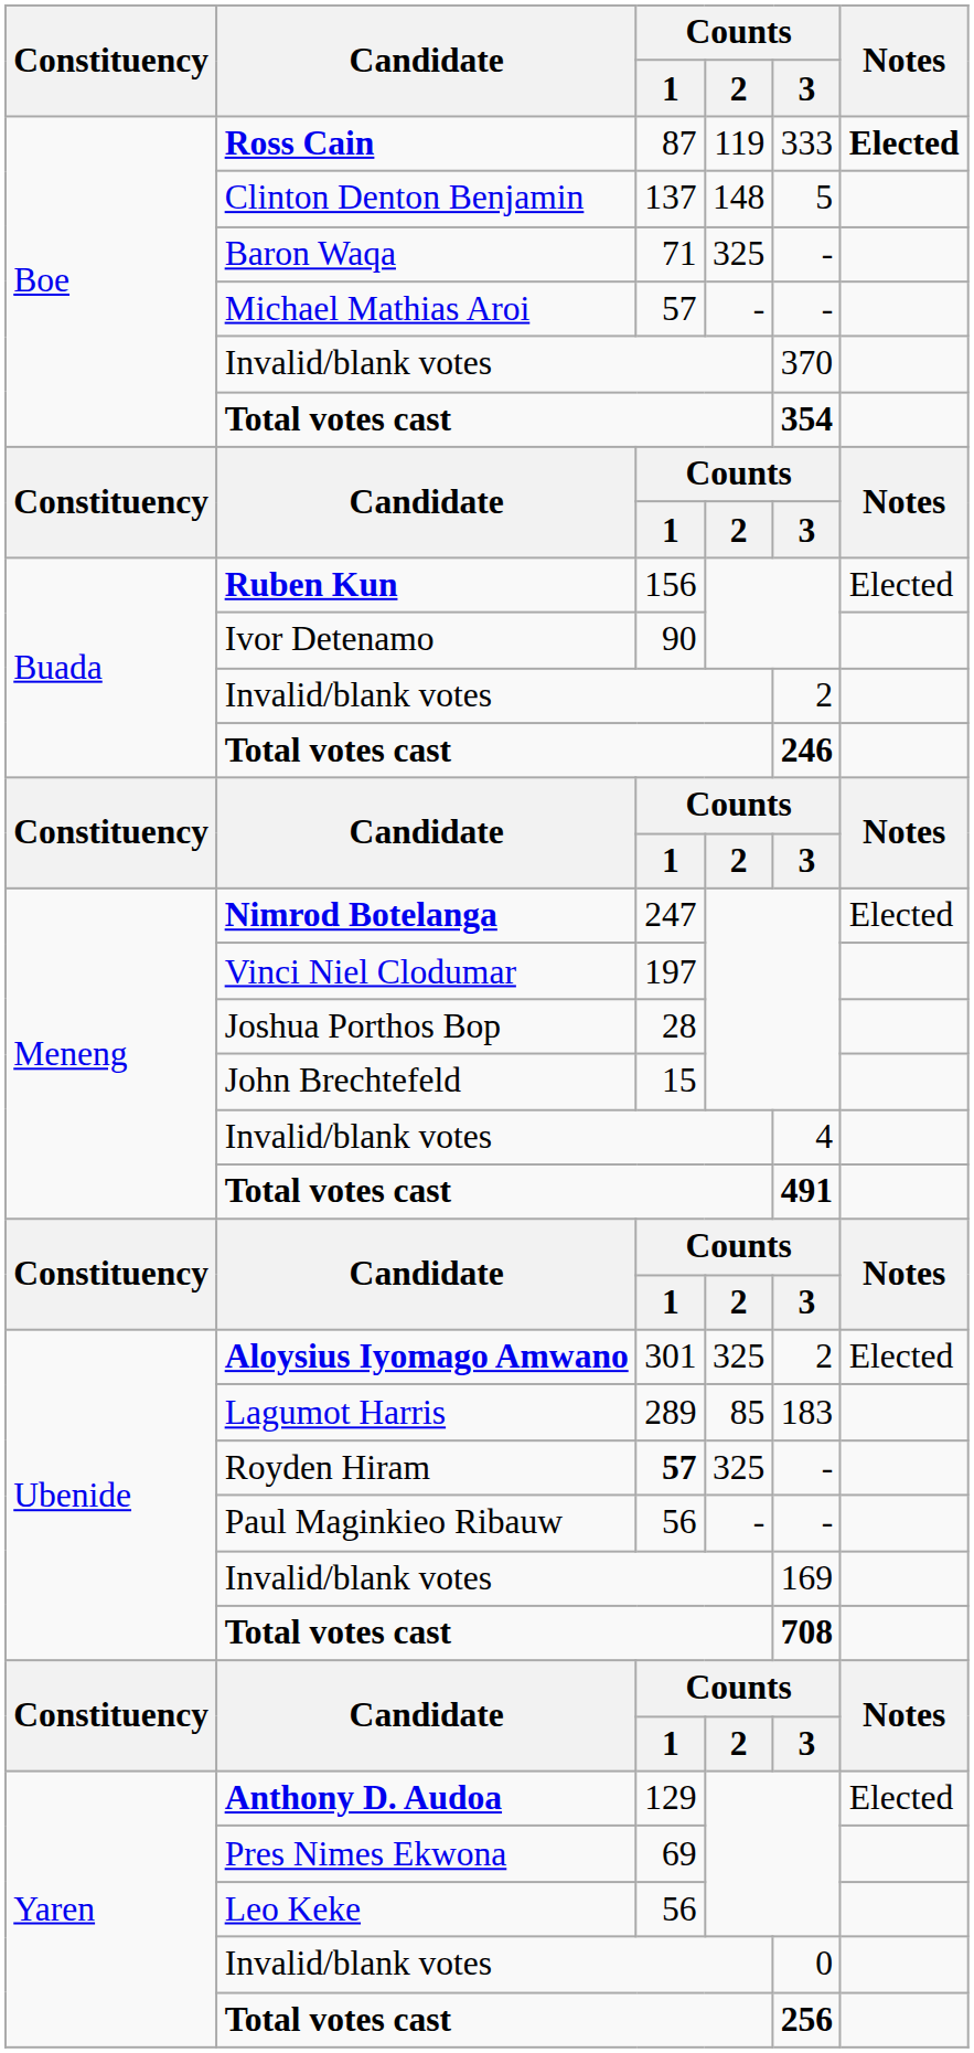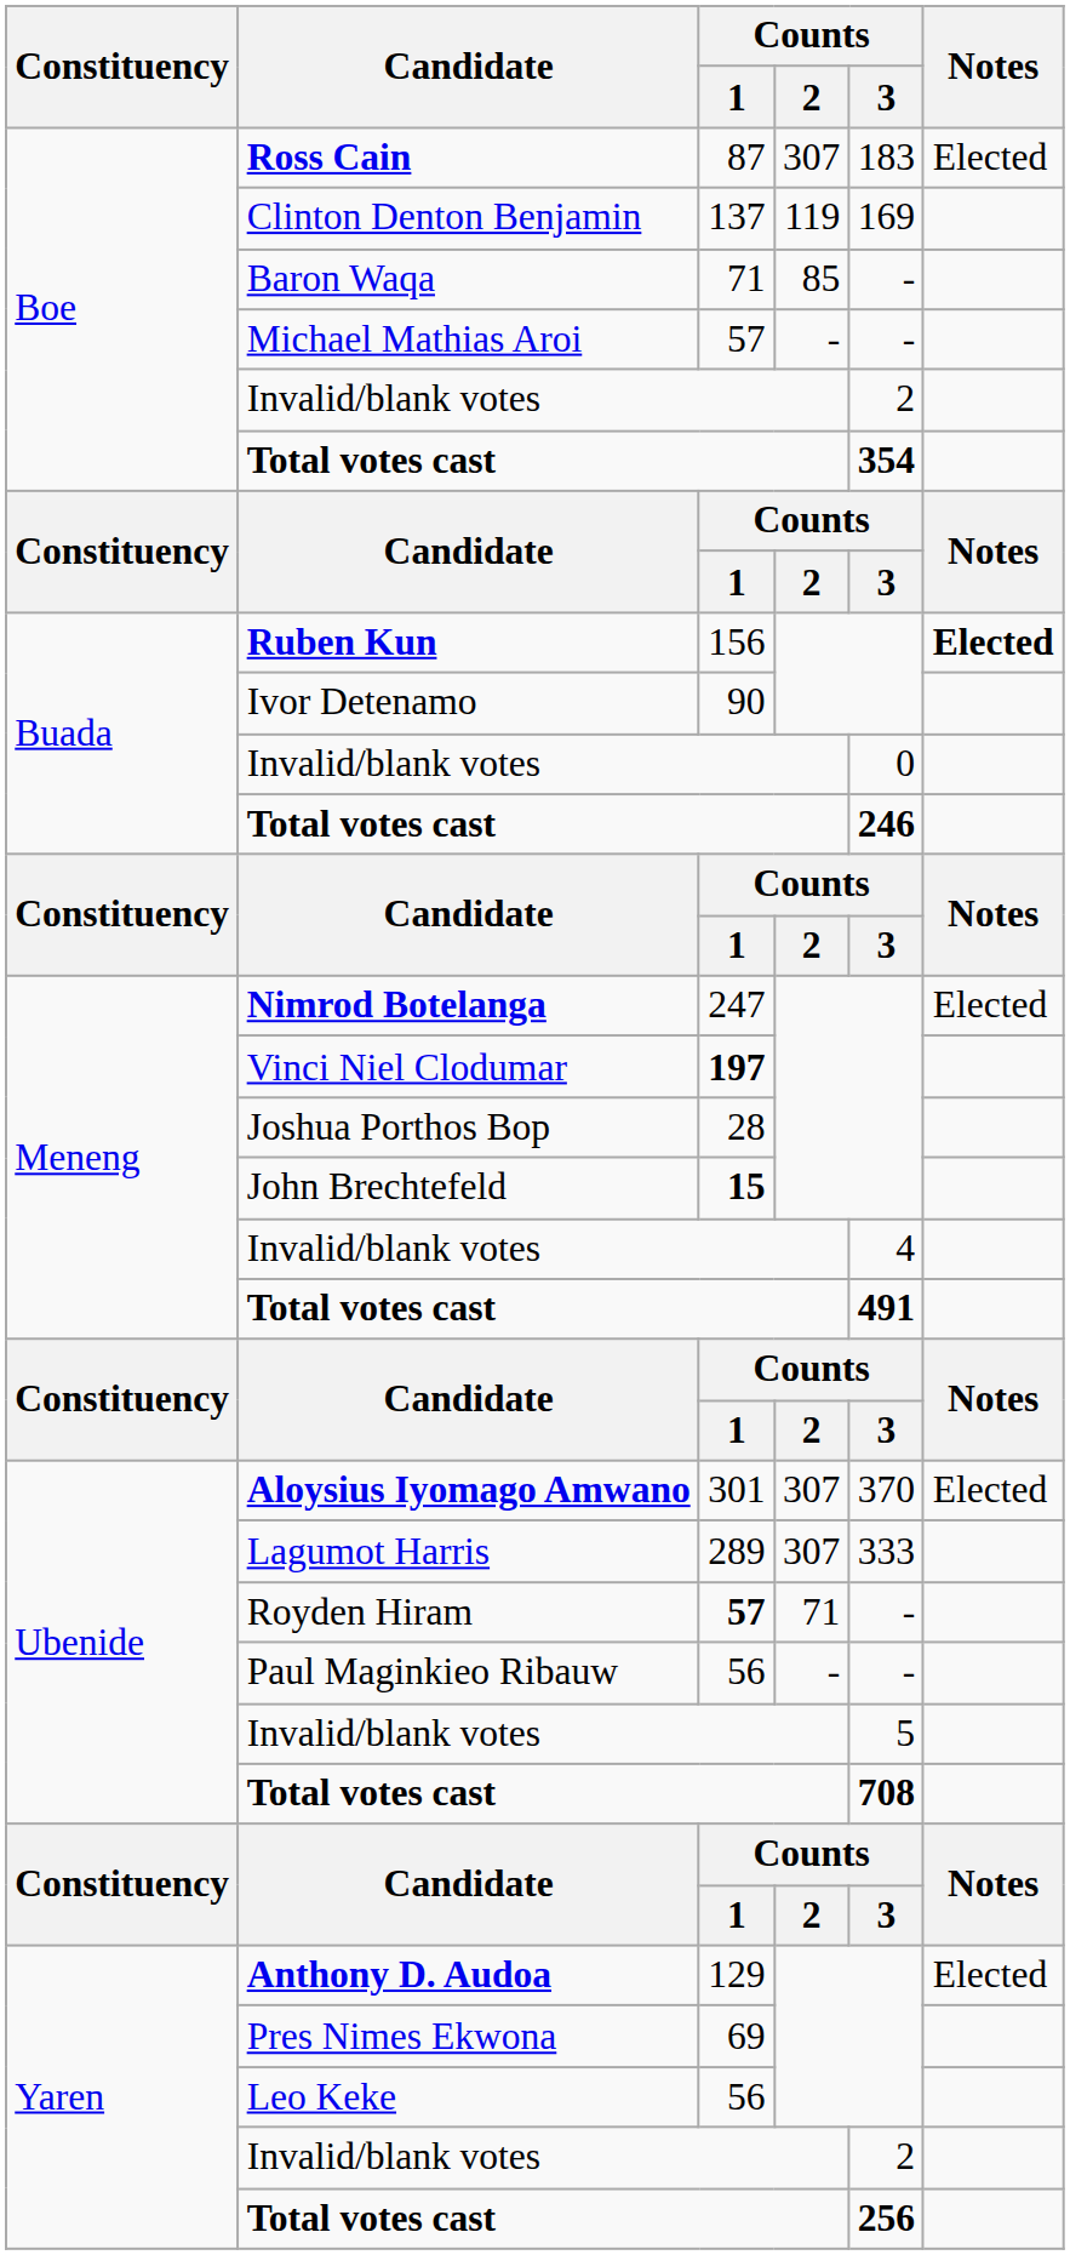 <table class=wikitable style=text-align:right>
 <tr>
 <th rowspan=2>Constituency</th>
 <th rowspan=2>Candidate</th>
 <th colspan=3>Counts</th>
 <th rowspan=2>Notes</th>
 </tr>
 <tr>
 <th>1</th>
 <th>2</th>
 <th>3</th>
 </tr>
 <tr>
 <td align=left rowspan=6><a href='#'>Boe</a></td>
 <td align=left><strong><a href='#'>Ross Cain</a></strong></td>
 <td>87</td>
-<td>119</td>
-<td>333</td>
-<td align=left><strong>Elected</strong></td>
+<td>307</td>
+<td>183</td>
+<td align=left>Elected</td>
 </tr>
 <tr>
 <td align=left><a href='#'>Clinton Denton Benjamin</a></td>
 <td>137</td>
-<td>148</td>
-<td>5</td>
+<td>119</td>
+<td>169</td>
 <td align=left></td>
 </tr>
 <tr>
 <td align=left><a href='#'>Baron Waqa</a></td>
 <td>71</td>
-<td>325</td>
+<td>85</td>
 <td>-</td>
 <td align=left></td>
 </tr>
 <tr>
 <td align=left><a href='#'>Michael Mathias Aroi</a></td>
 <td>57</td>
 <td>-</td>
 <td>-</td>
 <td align=left></td>
 </tr>
 <tr>
 <td align=left colspan=3>Invalid/blank votes</td>
-<td>370</td>
+<td>2</td>
 <td></td>
 </tr>
 <tr>
 <td align=left colspan=3><strong>Total votes cast</strong></td>
 <td><strong>354</strong></td>
 <td></td>
 </tr>
 <tr>
 <th rowspan=2>Constituency</th>
 <th rowspan=2>Candidate</th>
 <th colspan=3>Counts</th>
 <th rowspan=2>Notes</th>
 </tr>
 <tr>
 <th>1</th>
 <th>2</th>
 <th>3</th>
 </tr>
 <tr>
 <td align=left rowspan=4><a href='#'>Buada</a></td>
 <td align=left><strong><a href='#'>Ruben Kun</a></strong></td>
 <td>156</td>
 <td colspan=2 rowspan=2></td>
-<td align=left>Elected</td>
+<td align=left><strong>Elected</strong></td>
 </tr>
 <tr>
 <td align=left>Ivor Detenamo</td>
 <td>90</td>
 <td align=left></td>
 </tr>
 <tr>
 <td align=left colspan=3>Invalid/blank votes</td>
-<td>2</td>
+<td>0</td>
 <td></td>
 </tr>
 <tr>
 <td align=left colspan=3><strong>Total votes cast</strong></td>
 <td><strong>246</strong></td>
 <td></td>
 </tr>
 <tr>
 <th rowspan=2>Constituency</th>
 <th rowspan=2>Candidate</th>
 <th colspan=3>Counts</th>
 <th rowspan=2>Notes</th>
 </tr>
 <tr>
 <th>1</th>
 <th>2</th>
 <th>3</th>
 </tr>
 <tr>
 <td align=left rowspan=6><a href='#'>Meneng</a></td>
 <td align=left><strong><a href='#'>Nimrod Botelanga</a></strong></td>
 <td>247</td>
 <td colspan = 2 rowspan = 4></td>
 <td align=left>Elected</td>
 </tr>
 <tr>
 <td align=left><a href='#'>Vinci Niel Clodumar</a></td>
-<td>197</td>
+<td><strong>197</strong></td>
 <td align=left></td>
 </tr>
 <tr>
 <td align=left>Joshua Porthos Bop</td>
 <td>28</td>
 <td align=left></td>
 </tr>
 <tr>
 <td align=left>John Brechtefeld</td>
-<td>15</td>
+<td><strong>15</strong></td>
 <td align=left></td>
 </tr>
 <tr>
 <td align=left colspan=3>Invalid/blank votes</td>
 <td>4</td>
 <td></td>
 </tr>
 <tr>
 <td align=left colspan=3><strong>Total votes cast</strong></td>
 <td><strong>491</strong></td>
 <td></td>
 </tr>
 <tr>
 <th rowspan=2>Constituency</th>
 <th rowspan=2>Candidate</th>
 <th colspan=3>Counts</th>
 <th rowspan=2>Notes</th>
 </tr>
 <tr>
 <th>1</th>
 <th>2</th>
 <th>3</th>
 </tr>
 <tr>
 <td align=left rowspan=6><a href='#'>Ubenide</a></td>
 <td align=left><strong><a href='#'>Aloysius Iyomago Amwano</a></strong></td>
 <td>301</td>
-<td>325</td>
-<td>2</td>
+<td>307</td>
+<td>370</td>
 <td align=left>Elected</td>
 </tr>
 <tr>
 <td align=left><a href='#'>Lagumot Harris</a></td>
 <td>289</td>
-<td>85</td>
-<td>183</td>
+<td>307</td>
+<td>333</td>
 <td align=left></td>
 </tr>
 <tr>
 <td align=left>Royden Hiram</td>
 <td><strong>57</strong></td>
-<td>325</td>
+<td>71</td>
 <td>-</td>
 <td align=left></td>
 </tr>
 <tr>
 <td align=left>Paul Maginkieo Ribauw</td>
 <td>56</td>
 <td>-</td>
 <td>-</td>
 <td align=left></td>
 </tr>
 <tr>
 <td align=left colspan=3>Invalid/blank votes</td>
-<td>169</td>
+<td>5</td>
 <td></td>
 </tr>
 <tr>
 <td align=left colspan=3><strong>Total votes cast</strong></td>
 <td><strong>708</strong></td>
 <td></td>
 </tr>
 <tr>
 <th rowspan=2>Constituency</th>
 <th rowspan=2>Candidate</th>
 <th colspan=3>Counts</th>
 <th rowspan=2>Notes</th>
 </tr>
 <tr>
 <th>1</th>
 <th>2</th>
 <th>3</th>
 </tr>
 <tr>
 <td align=left rowspan=5><a href='#'>Yaren</a></td>
 <td align=left><strong><a href='#'>Anthony D. Audoa</a></strong></td>
 <td>129</td>
 <td colspan=2 rowspan=3></td>
 <td align=left>Elected</td>
 </tr>
 <tr>
 <td align=left><a href='#'>Pres Nimes Ekwona</a></td>
 <td>69</td>
 <td align=left></td>
 </tr>
 <tr>
 <td align=left><a href='#'>Leo Keke</a></td>
 <td>56</td>
 <td align=left></td>
 </tr>
 <tr>
 <td align=left colspan=3>Invalid/blank votes</td>
-<td>0</td>
+<td>2</td>
 <td></td>
 </tr>
 <tr>
 <td align=left colspan=3><strong>Total votes cast</strong></td>
 <td><strong>256</strong></td>
 <td></td>
 </tr>
 </table>
